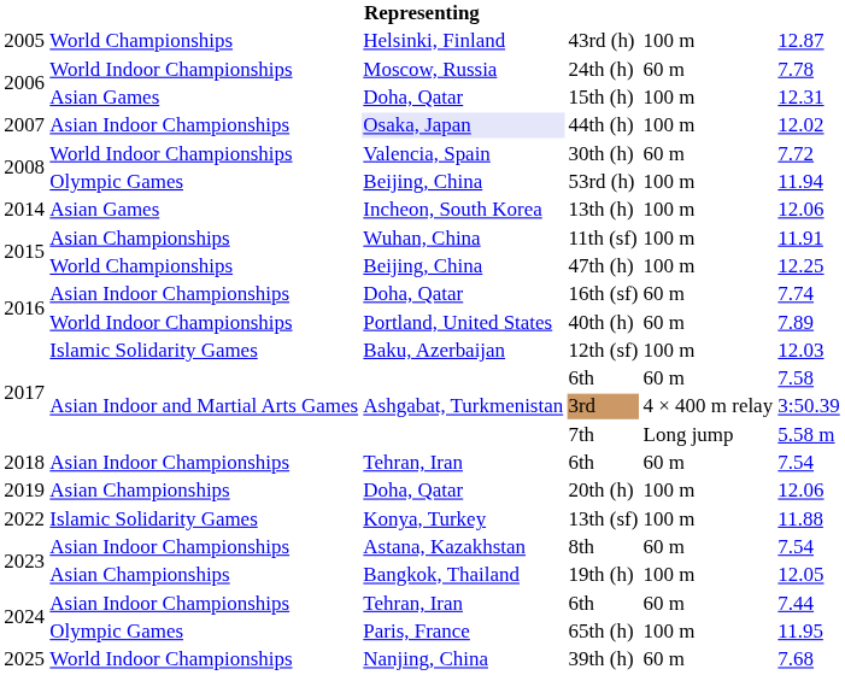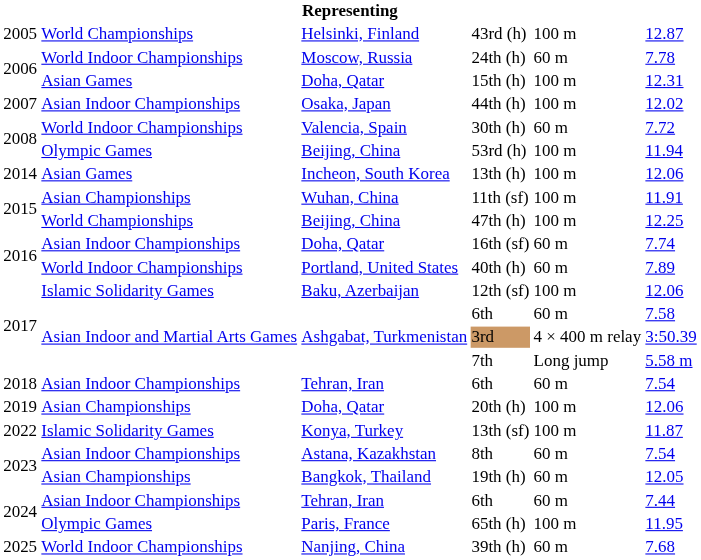 <table>
 <tr>
 <th colspan="6">Representing </th>
 </tr>
 <tr>
 <td>2005</td>
 <td><a href='#'>World Championships</a></td>
 <td><a href='#'>Helsinki, Finland</a></td>
 <td>43rd (h)</td>
 <td>100 m</td>
 <td><a href='#'>12.87</a></td>
 </tr>
 <tr>
 <td rowspan=2>2006</td>
 <td><a href='#'>World Indoor Championships</a></td>
 <td><a href='#'>Moscow, Russia</a></td>
 <td>24th (h)</td>
 <td>60 m</td>
 <td><a href='#'>7.78</a></td>
 </tr>
 <tr>
 <td><a href='#'>Asian Games</a></td>
 <td><a href='#'>Doha, Qatar</a></td>
 <td>15th (h)</td>
 <td>100 m</td>
 <td><a href='#'>12.31</a></td>
 </tr>
 <tr>
 <td>2007</td>
 <td><a href='#'>Asian Indoor Championships</a></td>
-<td style="background: lavender;"><a href='#'>Osaka, Japan</a></td>
+<td><a href='#'>Osaka, Japan</a></td>
 <td>44th (h)</td>
 <td>100 m</td>
 <td><a href='#'>12.02</a></td>
 </tr>
 <tr>
 <td rowspan=2>2008</td>
 <td><a href='#'>World Indoor Championships</a></td>
 <td><a href='#'>Valencia, Spain</a></td>
 <td>30th (h)</td>
 <td>60 m</td>
 <td><a href='#'>7.72</a></td>
 </tr>
 <tr>
 <td><a href='#'>Olympic Games</a></td>
 <td><a href='#'>Beijing, China</a></td>
 <td>53rd (h)</td>
 <td>100 m</td>
 <td><a href='#'>11.94</a></td>
 </tr>
 <tr>
 <td>2014</td>
 <td><a href='#'>Asian Games</a></td>
 <td><a href='#'>Incheon, South Korea</a></td>
 <td>13th (h)</td>
 <td>100 m</td>
 <td><a href='#'>12.06</a></td>
 </tr>
 <tr>
 <td rowspan=2>2015</td>
 <td><a href='#'>Asian Championships</a></td>
 <td><a href='#'>Wuhan, China</a></td>
 <td>11th (sf)</td>
 <td>100 m</td>
 <td><a href='#'>11.91</a></td>
 </tr>
 <tr>
 <td><a href='#'>World Championships</a></td>
 <td><a href='#'>Beijing, China</a></td>
 <td>47th (h)</td>
 <td>100 m</td>
 <td><a href='#'>12.25</a></td>
 </tr>
 <tr>
 <td rowspan=2>2016</td>
 <td><a href='#'>Asian Indoor Championships</a></td>
 <td><a href='#'>Doha, Qatar</a></td>
 <td>16th (sf)</td>
 <td>60 m</td>
 <td><a href='#'>7.74</a></td>
 </tr>
 <tr>
 <td><a href='#'>World Indoor Championships</a></td>
 <td><a href='#'>Portland, United States</a></td>
 <td>40th (h)</td>
 <td>60 m</td>
 <td><a href='#'>7.89</a></td>
 </tr>
 <tr>
 <td rowspan=4>2017</td>
 <td><a href='#'>Islamic Solidarity Games</a></td>
 <td><a href='#'>Baku, Azerbaijan</a></td>
 <td>12th (sf)</td>
 <td>100 m</td>
-<td><a href='#'>12.03</a></td>
+<td><a href='#'>12.06</a></td>
 </tr>
 <tr>
 <td rowspan=3><a href='#'>Asian Indoor and Martial Arts Games</a></td>
 <td rowspan=3><a href='#'>Ashgabat, Turkmenistan</a></td>
 <td>6th</td>
 <td>60 m</td>
 <td><a href='#'>7.58</a></td>
 </tr>
 <tr>
 <td bgcolor=cc9966>3rd</td>
 <td>4 × 400 m relay</td>
 <td><a href='#'>3:50.39</a></td>
 </tr>
 <tr>
 <td>7th</td>
 <td>Long jump</td>
 <td><a href='#'>5.58 m</a></td>
 </tr>
 <tr>
 <td>2018</td>
 <td><a href='#'>Asian Indoor Championships</a></td>
 <td><a href='#'>Tehran, Iran</a></td>
 <td>6th</td>
 <td>60 m</td>
 <td><a href='#'>7.54</a></td>
 </tr>
 <tr>
 <td>2019</td>
 <td><a href='#'>Asian Championships</a></td>
 <td><a href='#'>Doha, Qatar</a></td>
 <td>20th (h)</td>
 <td>100 m</td>
 <td><a href='#'>12.06</a></td>
 </tr>
 <tr>
 <td>2022</td>
 <td><a href='#'>Islamic Solidarity Games</a></td>
 <td><a href='#'>Konya, Turkey</a></td>
 <td>13th (sf)</td>
 <td>100 m</td>
-<td><a href='#'>11.88</a></td>
+<td><a href='#'>11.87</a></td>
 </tr>
 <tr>
 <td rowspan=2>2023</td>
 <td><a href='#'>Asian Indoor Championships</a></td>
 <td><a href='#'>Astana, Kazakhstan</a></td>
 <td>8th</td>
 <td>60 m</td>
 <td><a href='#'>7.54</a></td>
 </tr>
 <tr>
 <td><a href='#'>Asian Championships</a></td>
 <td><a href='#'>Bangkok, Thailand</a></td>
 <td>19th (h)</td>
-<td>100 m</td>
+<td>60 m</td>
 <td><a href='#'>12.05</a></td>
 </tr>
 <tr>
 <td rowspan=2>2024</td>
 <td><a href='#'>Asian Indoor Championships</a></td>
 <td><a href='#'>Tehran, Iran</a></td>
 <td>6th</td>
 <td>60 m</td>
 <td><a href='#'>7.44</a></td>
 </tr>
 <tr>
 <td><a href='#'>Olympic Games</a></td>
 <td><a href='#'>Paris, France</a></td>
 <td>65th (h)</td>
 <td>100 m</td>
 <td><a href='#'>11.95</a></td>
 </tr>
 <tr>
 <td>2025</td>
 <td><a href='#'>World Indoor Championships</a></td>
 <td><a href='#'>Nanjing, China</a></td>
 <td>39th (h)</td>
 <td>60 m</td>
 <td><a href='#'>7.68</a></td>
 </tr>
 </table>
